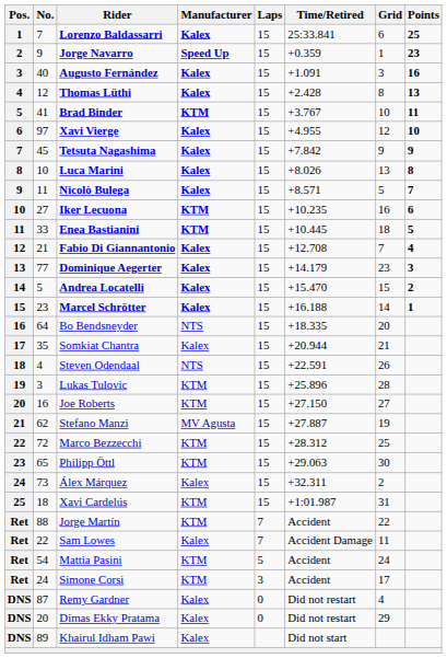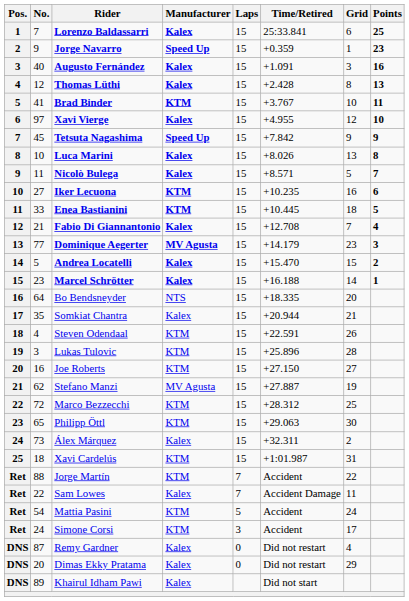 <table class="wikitable" style="font-size: 95%;">
 <tr>
 <th>Pos.</th>
 <th>No.</th>
 <th>Rider</th>
 <th>Manufacturer</th>
 <th>Laps</th>
 <th>Time/Retired</th>
 <th>Grid</th>
 <th>Points</th>
 </tr>
 <tr>
 <th>1</th>
 <td>7</td>
 <td> <strong><a href='#'>Lorenzo Baldassarri</a></strong></td>
 <td><strong><a href='#'>Kalex</a></strong></td>
 <td>15</td>
 <td>25:33.841</td>
 <td>6</td>
 <td><strong>25</strong></td>
 </tr>
 <tr>
 <th>2</th>
 <td>9</td>
 <td> <strong><a href='#'>Jorge Navarro</a></strong></td>
 <td><strong><a href='#'>Speed Up</a></strong></td>
 <td>15</td>
 <td>+0.359</td>
 <td>1</td>
 <td><strong>23</strong></td>
 </tr>
 <tr>
 <th>3</th>
 <td>40</td>
 <td> <strong><a href='#'>Augusto Fernández</a></strong></td>
 <td><strong><a href='#'>Kalex</a></strong></td>
 <td>15</td>
 <td>+1.091</td>
 <td>3</td>
 <td><strong>16</strong></td>
 </tr>
 <tr>
 <th>4</th>
 <td>12</td>
 <td> <strong><a href='#'>Thomas Lüthi</a></strong></td>
 <td><strong><a href='#'>Kalex</a></strong></td>
 <td>15</td>
 <td>+2.428</td>
 <td>8</td>
 <td><strong>13</strong></td>
 </tr>
 <tr>
 <th>5</th>
 <td>41</td>
 <td> <strong><a href='#'>Brad Binder</a></strong></td>
 <td><strong><a href='#'>KTM</a></strong></td>
 <td>15</td>
 <td>+3.767</td>
 <td>10</td>
 <td><strong>11</strong></td>
 </tr>
 <tr>
 <th>6</th>
 <td>97</td>
 <td> <strong><a href='#'>Xavi Vierge</a></strong></td>
 <td><strong><a href='#'>Kalex</a></strong></td>
 <td>15</td>
 <td>+4.955</td>
 <td>12</td>
 <td><strong>10</strong></td>
 </tr>
 <tr>
 <th>7</th>
 <td>45</td>
 <td> <strong><a href='#'>Tetsuta Nagashima</a></strong></td>
-<td><strong><a href='#'>Kalex</a></strong></td>
+<td><strong><a href='#'>Speed Up</a></strong></td>
 <td>15</td>
 <td>+7.842</td>
 <td>9</td>
 <td><strong>9</strong></td>
 </tr>
 <tr>
 <th>8</th>
 <td>10</td>
 <td> <strong><a href='#'>Luca Marini</a></strong></td>
 <td><strong><a href='#'>Kalex</a></strong></td>
 <td>15</td>
 <td>+8.026</td>
 <td>13</td>
 <td><strong>8</strong></td>
 </tr>
 <tr>
 <th>9</th>
 <td>11</td>
 <td> <strong><a href='#'>Nicolò Bulega</a></strong></td>
 <td><strong><a href='#'>Kalex</a></strong></td>
 <td>15</td>
 <td>+8.571</td>
 <td>5</td>
 <td><strong>7</strong></td>
 </tr>
 <tr>
 <th>10</th>
 <td>27</td>
 <td> <strong><a href='#'>Iker Lecuona</a></strong></td>
 <td><strong><a href='#'>KTM</a></strong></td>
 <td>15</td>
 <td>+10.235</td>
 <td>16</td>
 <td><strong>6</strong></td>
 </tr>
 <tr>
 <th>11</th>
 <td>33</td>
 <td> <strong><a href='#'>Enea Bastianini</a></strong></td>
 <td><strong><a href='#'>KTM</a></strong></td>
 <td>15</td>
 <td>+10.445</td>
 <td>18</td>
 <td><strong>5</strong></td>
 </tr>
 <tr>
 <th>12</th>
 <td>21</td>
 <td> <strong><a href='#'>Fabio Di Giannantonio</a></strong></td>
 <td><strong><a href='#'>Kalex</a></strong></td>
 <td>15</td>
 <td>+12.708</td>
 <td>7</td>
 <td><strong>4</strong></td>
 </tr>
 <tr>
 <th>13</th>
 <td>77</td>
 <td> <strong><a href='#'>Dominique Aegerter</a></strong></td>
-<td><strong><a href='#'>Kalex</a></strong></td>
+<td><strong><a href='#'>MV Agusta</a></strong></td>
 <td>15</td>
 <td>+14.179</td>
 <td>23</td>
 <td><strong>3</strong></td>
 </tr>
 <tr>
 <th>14</th>
 <td>5</td>
 <td> <strong><a href='#'>Andrea Locatelli</a></strong></td>
 <td><strong><a href='#'>Kalex</a></strong></td>
 <td>15</td>
 <td>+15.470</td>
 <td>15</td>
 <td><strong>2</strong></td>
 </tr>
 <tr>
 <th>15</th>
 <td>23</td>
 <td> <strong><a href='#'>Marcel Schrötter</a></strong></td>
 <td><strong><a href='#'>Kalex</a></strong></td>
 <td>15</td>
 <td>+16.188</td>
 <td>14</td>
 <td><strong>1</strong></td>
 </tr>
 <tr>
 <th>16</th>
 <td>64</td>
 <td> <a href='#'>Bo Bendsneyder</a></td>
 <td><a href='#'>NTS</a></td>
 <td>15</td>
 <td>+18.335</td>
 <td>20</td>
 <td></td>
 </tr>
 <tr>
 <th>17</th>
 <td>35</td>
 <td> <a href='#'>Somkiat Chantra</a></td>
 <td><a href='#'>Kalex</a></td>
 <td>15</td>
 <td>+20.944</td>
 <td>21</td>
 <td></td>
 </tr>
 <tr>
 <th>18</th>
 <td>4</td>
 <td> <a href='#'>Steven Odendaal</a></td>
-<td><a href='#'>NTS</a></td>
+<td><a href='#'>KTM</a></td>
 <td>15</td>
 <td>+22.591</td>
 <td>26</td>
 <td></td>
 </tr>
 <tr>
 <th>19</th>
 <td>3</td>
 <td> <a href='#'>Lukas Tulovic</a></td>
 <td><a href='#'>KTM</a></td>
 <td>15</td>
 <td>+25.896</td>
 <td>28</td>
 <td></td>
 </tr>
 <tr>
 <th>20</th>
 <td>16</td>
 <td> <a href='#'>Joe Roberts</a></td>
 <td><a href='#'>KTM</a></td>
 <td>15</td>
 <td>+27.150</td>
 <td>27</td>
 <td></td>
 </tr>
 <tr>
 <th>21</th>
 <td>62</td>
 <td> <a href='#'>Stefano Manzi</a></td>
 <td><a href='#'>MV Agusta</a></td>
 <td>15</td>
 <td>+27.887</td>
 <td>19</td>
 <td></td>
 </tr>
 <tr>
 <th>22</th>
 <td>72</td>
 <td> <a href='#'>Marco Bezzecchi</a></td>
 <td><a href='#'>KTM</a></td>
 <td>15</td>
 <td>+28.312</td>
 <td>25</td>
 <td></td>
 </tr>
 <tr>
 <th>23</th>
 <td>65</td>
 <td> <a href='#'>Philipp Öttl</a></td>
 <td><a href='#'>KTM</a></td>
 <td>15</td>
 <td>+29.063</td>
 <td>30</td>
 <td></td>
 </tr>
 <tr>
 <th>24</th>
 <td>73</td>
 <td> <a href='#'>Álex Márquez</a></td>
 <td><a href='#'>Kalex</a></td>
 <td>15</td>
 <td>+32.311</td>
 <td>2</td>
 <td></td>
 </tr>
 <tr>
 <th>25</th>
 <td>18</td>
 <td> <a href='#'>Xavi Cardelús</a></td>
 <td><a href='#'>KTM</a></td>
 <td>15</td>
 <td>+1:01.987</td>
 <td>31</td>
 <td></td>
 </tr>
 <tr>
 <th>Ret</th>
 <td>88</td>
 <td> <a href='#'>Jorge Martín</a></td>
 <td><a href='#'>KTM</a></td>
 <td>7</td>
 <td>Accident</td>
 <td>22</td>
 <td></td>
 </tr>
 <tr>
 <th>Ret</th>
 <td>22</td>
 <td> <a href='#'>Sam Lowes</a></td>
 <td><a href='#'>Kalex</a></td>
 <td>7</td>
 <td>Accident Damage</td>
 <td>11</td>
 <td></td>
 </tr>
 <tr>
 <th>Ret</th>
 <td>54</td>
 <td> <a href='#'>Mattia Pasini</a></td>
 <td><a href='#'>KTM</a></td>
 <td>5</td>
 <td>Accident</td>
 <td>24</td>
 <td></td>
 </tr>
 <tr>
 <th>Ret</th>
 <td>24</td>
 <td> <a href='#'>Simone Corsi</a></td>
 <td><a href='#'>KTM</a></td>
 <td>3</td>
 <td>Accident</td>
 <td>17</td>
 <td></td>
 </tr>
 <tr>
 <th>DNS</th>
 <td>87</td>
 <td> <a href='#'>Remy Gardner</a></td>
 <td><a href='#'>Kalex</a></td>
 <td>0</td>
 <td>Did not restart</td>
 <td>4</td>
 <td></td>
 </tr>
 <tr>
 <th>DNS</th>
 <td>20</td>
 <td> <a href='#'>Dimas Ekky Pratama</a></td>
 <td><a href='#'>Kalex</a></td>
 <td>0</td>
 <td>Did not restart</td>
 <td>29</td>
 <td></td>
 </tr>
 <tr>
 <th>DNS</th>
 <td>89</td>
 <td> <a href='#'>Khairul Idham Pawi</a></td>
 <td><a href='#'>Kalex</a></td>
 <td></td>
 <td>Did not start</td>
 <td></td>
 <td></td>
 </tr>
 <tr>
 <th colspan=8></th>
 </tr>
 </table>
